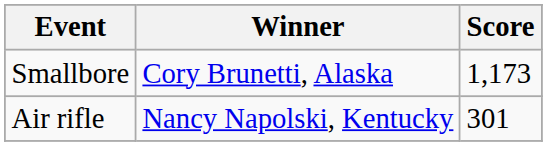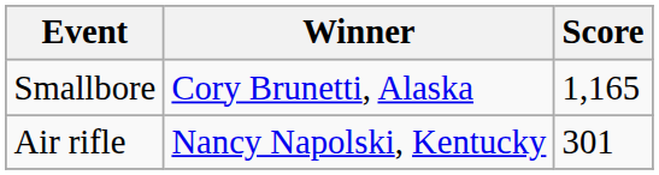 <table class="wikitable sortable">
 <tr>
 <th>Event</th>
 <th>Winner</th>
 <th>Score</th>
 </tr>
 <tr>
 <td>Smallbore</td>
 <td><a href='#'>Cory Brunetti</a>, <a href='#'>Alaska</a></td>
-<td>1,173</td>
+<td>1,165</td>
 </tr>
 <tr>
 <td>Air rifle</td>
 <td><a href='#'>Nancy Napolski</a>, <a href='#'>Kentucky</a></td>
 <td>301</td>
 </tr>
 </table>
